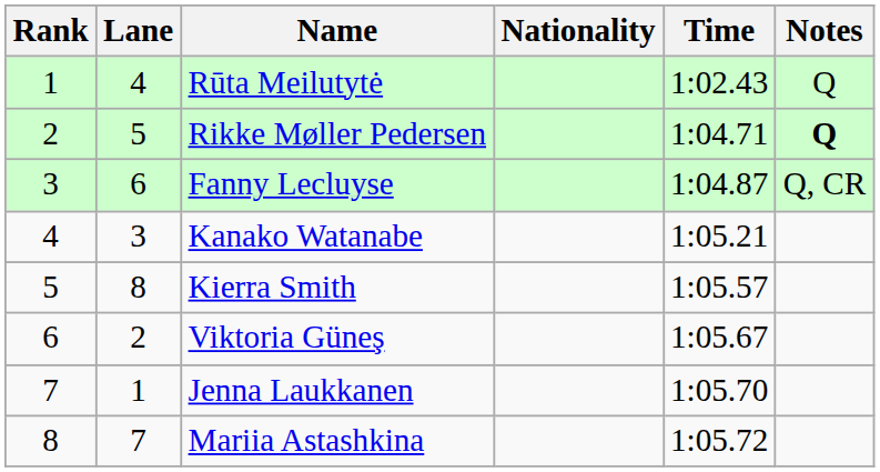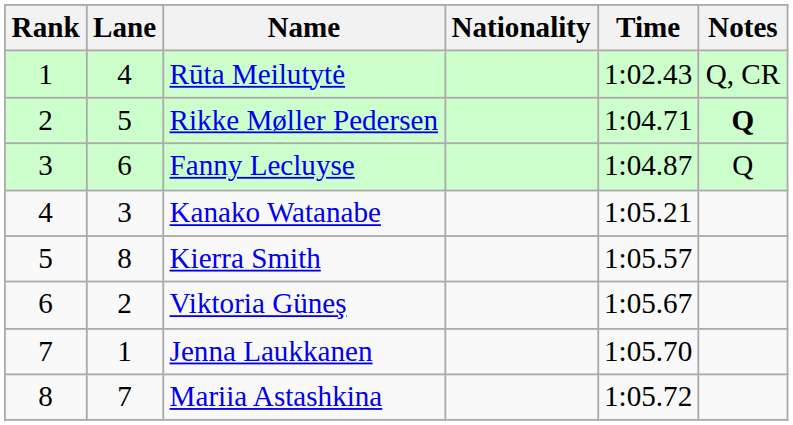 <table class="wikitable sortable" style="text-align:center">
 <tr>
 <th>Rank</th>
 <th>Lane</th>
 <th>Name</th>
 <th>Nationality</th>
 <th>Time</th>
 <th>Notes</th>
 </tr>
 <tr bgcolor=ccffcc>
 <td>1</td>
 <td>4</td>
 <td align=left><a href='#'>Rūta Meilutytė</a></td>
 <td align=left></td>
 <td>1:02.43</td>
-<td>Q</td>
+<td>Q, CR</td>
 </tr>
 <tr bgcolor=ccffcc>
 <td>2</td>
 <td>5</td>
 <td align=left><a href='#'>Rikke Møller Pedersen</a></td>
 <td align=left></td>
 <td>1:04.71</td>
 <td><strong>Q</strong></td>
 </tr>
 <tr bgcolor=ccffcc>
 <td>3</td>
 <td>6</td>
 <td align=left><a href='#'>Fanny Lecluyse</a></td>
 <td align=left></td>
 <td>1:04.87</td>
-<td>Q, CR</td>
+<td>Q</td>
 </tr>
 <tr>
 <td>4</td>
 <td>3</td>
 <td align=left><a href='#'>Kanako Watanabe</a></td>
 <td align=left></td>
 <td>1:05.21</td>
 <td></td>
 </tr>
 <tr>
 <td>5</td>
 <td>8</td>
 <td align=left><a href='#'>Kierra Smith</a></td>
 <td align=left></td>
 <td>1:05.57</td>
 <td></td>
 </tr>
 <tr>
 <td>6</td>
 <td>2</td>
 <td align=left><a href='#'>Viktoria Güneş</a></td>
 <td align=left></td>
 <td>1:05.67</td>
 <td></td>
 </tr>
 <tr>
 <td>7</td>
 <td>1</td>
 <td align=left><a href='#'>Jenna Laukkanen</a></td>
 <td align=left></td>
 <td>1:05.70</td>
 <td></td>
 </tr>
 <tr>
 <td>8</td>
 <td>7</td>
 <td align=left><a href='#'>Mariia Astashkina</a></td>
 <td align=left></td>
 <td>1:05.72</td>
 <td></td>
 </tr>
 </table>
